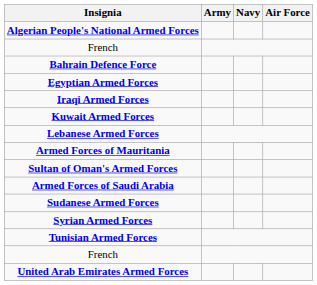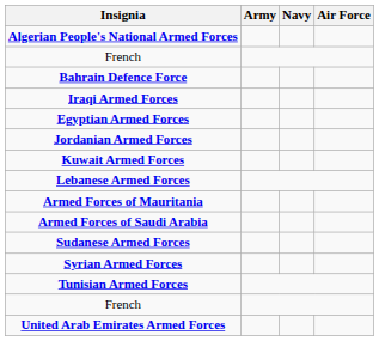 <table class="wikitable plainrowheaders" style="text-align:center;" border="1">
 <tr>
 <th>Insignia</th>
 <th>Army</th>
 <th>Navy</th>
 <th>Air Force</th>
 </tr>
 <tr>
 <td><strong><a href='#'>Algerian People's National Armed Forces</a></strong></td>
 <td></td>
 <td></td>
 <td></td>
 </tr>
 <tr>
 <td>French</td>
 <td colspan=3></td>
 </tr>
 <tr>
 <td><strong><a href='#'>Bahrain Defence Force</a></strong></td>
 <td></td>
 <td></td>
 <td></td>
 </tr>
 <tr>
+<td><strong><a href='#'>Iraqi Armed Forces</a></strong></td>
+<td></td>
+<td></td>
+<td></td>
+</tr>
+<tr>
 <td><strong><a href='#'>Egyptian Armed Forces</a></strong></td>
 <td></td>
 <td></td>
 <td></td>
 </tr>
 <tr>
-<td><strong><a href='#'>Iraqi Armed Forces</a></strong></td>
+<td><strong><a href='#'>Jordanian Armed Forces</a></strong></td>
 <td></td>
 <td></td>
 <td></td>
 </tr>
 <tr>
 <td><strong><a href='#'>Kuwait Armed Forces</a></strong></td>
 <td></td>
 <td></td>
 <td></td>
 </tr>
 <tr>
 <td><strong><a href='#'>Lebanese Armed Forces</a></strong></td>
 <td colspan=3></td>
 </tr>
 <tr>
 <td><strong><a href='#'>Armed Forces of Mauritania</a></strong></td>
-<td></td>
-<td></td>
-<td></td>
-</tr>
-<tr>
-<td><strong><a href='#'>Sultan of Oman's Armed Forces</a></strong></td>
 <td></td>
 <td></td>
 <td></td>
 </tr>
 <tr>
 <td><strong><a href='#'>Armed Forces of Saudi Arabia</a></strong></td>
 <td></td>
 <td></td>
 <td></td>
 </tr>
 <tr>
 <td><strong><a href='#'>Sudanese Armed Forces</a></strong></td>
 <td></td>
 <td></td>
 <td></td>
 </tr>
 <tr>
 <td><strong><a href='#'>Syrian Armed Forces</a></strong></td>
 <td></td>
 <td></td>
 <td></td>
 </tr>
 <tr>
 <td><strong><a href='#'>Tunisian Armed Forces</a></strong></td>
 <td colspan=3></td>
 </tr>
 <tr>
 <td>French</td>
 <td colspan=3></td>
 </tr>
 <tr>
 <td><strong><a href='#'>United Arab Emirates Armed Forces</a></strong></td>
 <td></td>
 <td></td>
 <td></td>
 </tr>
 </table>
